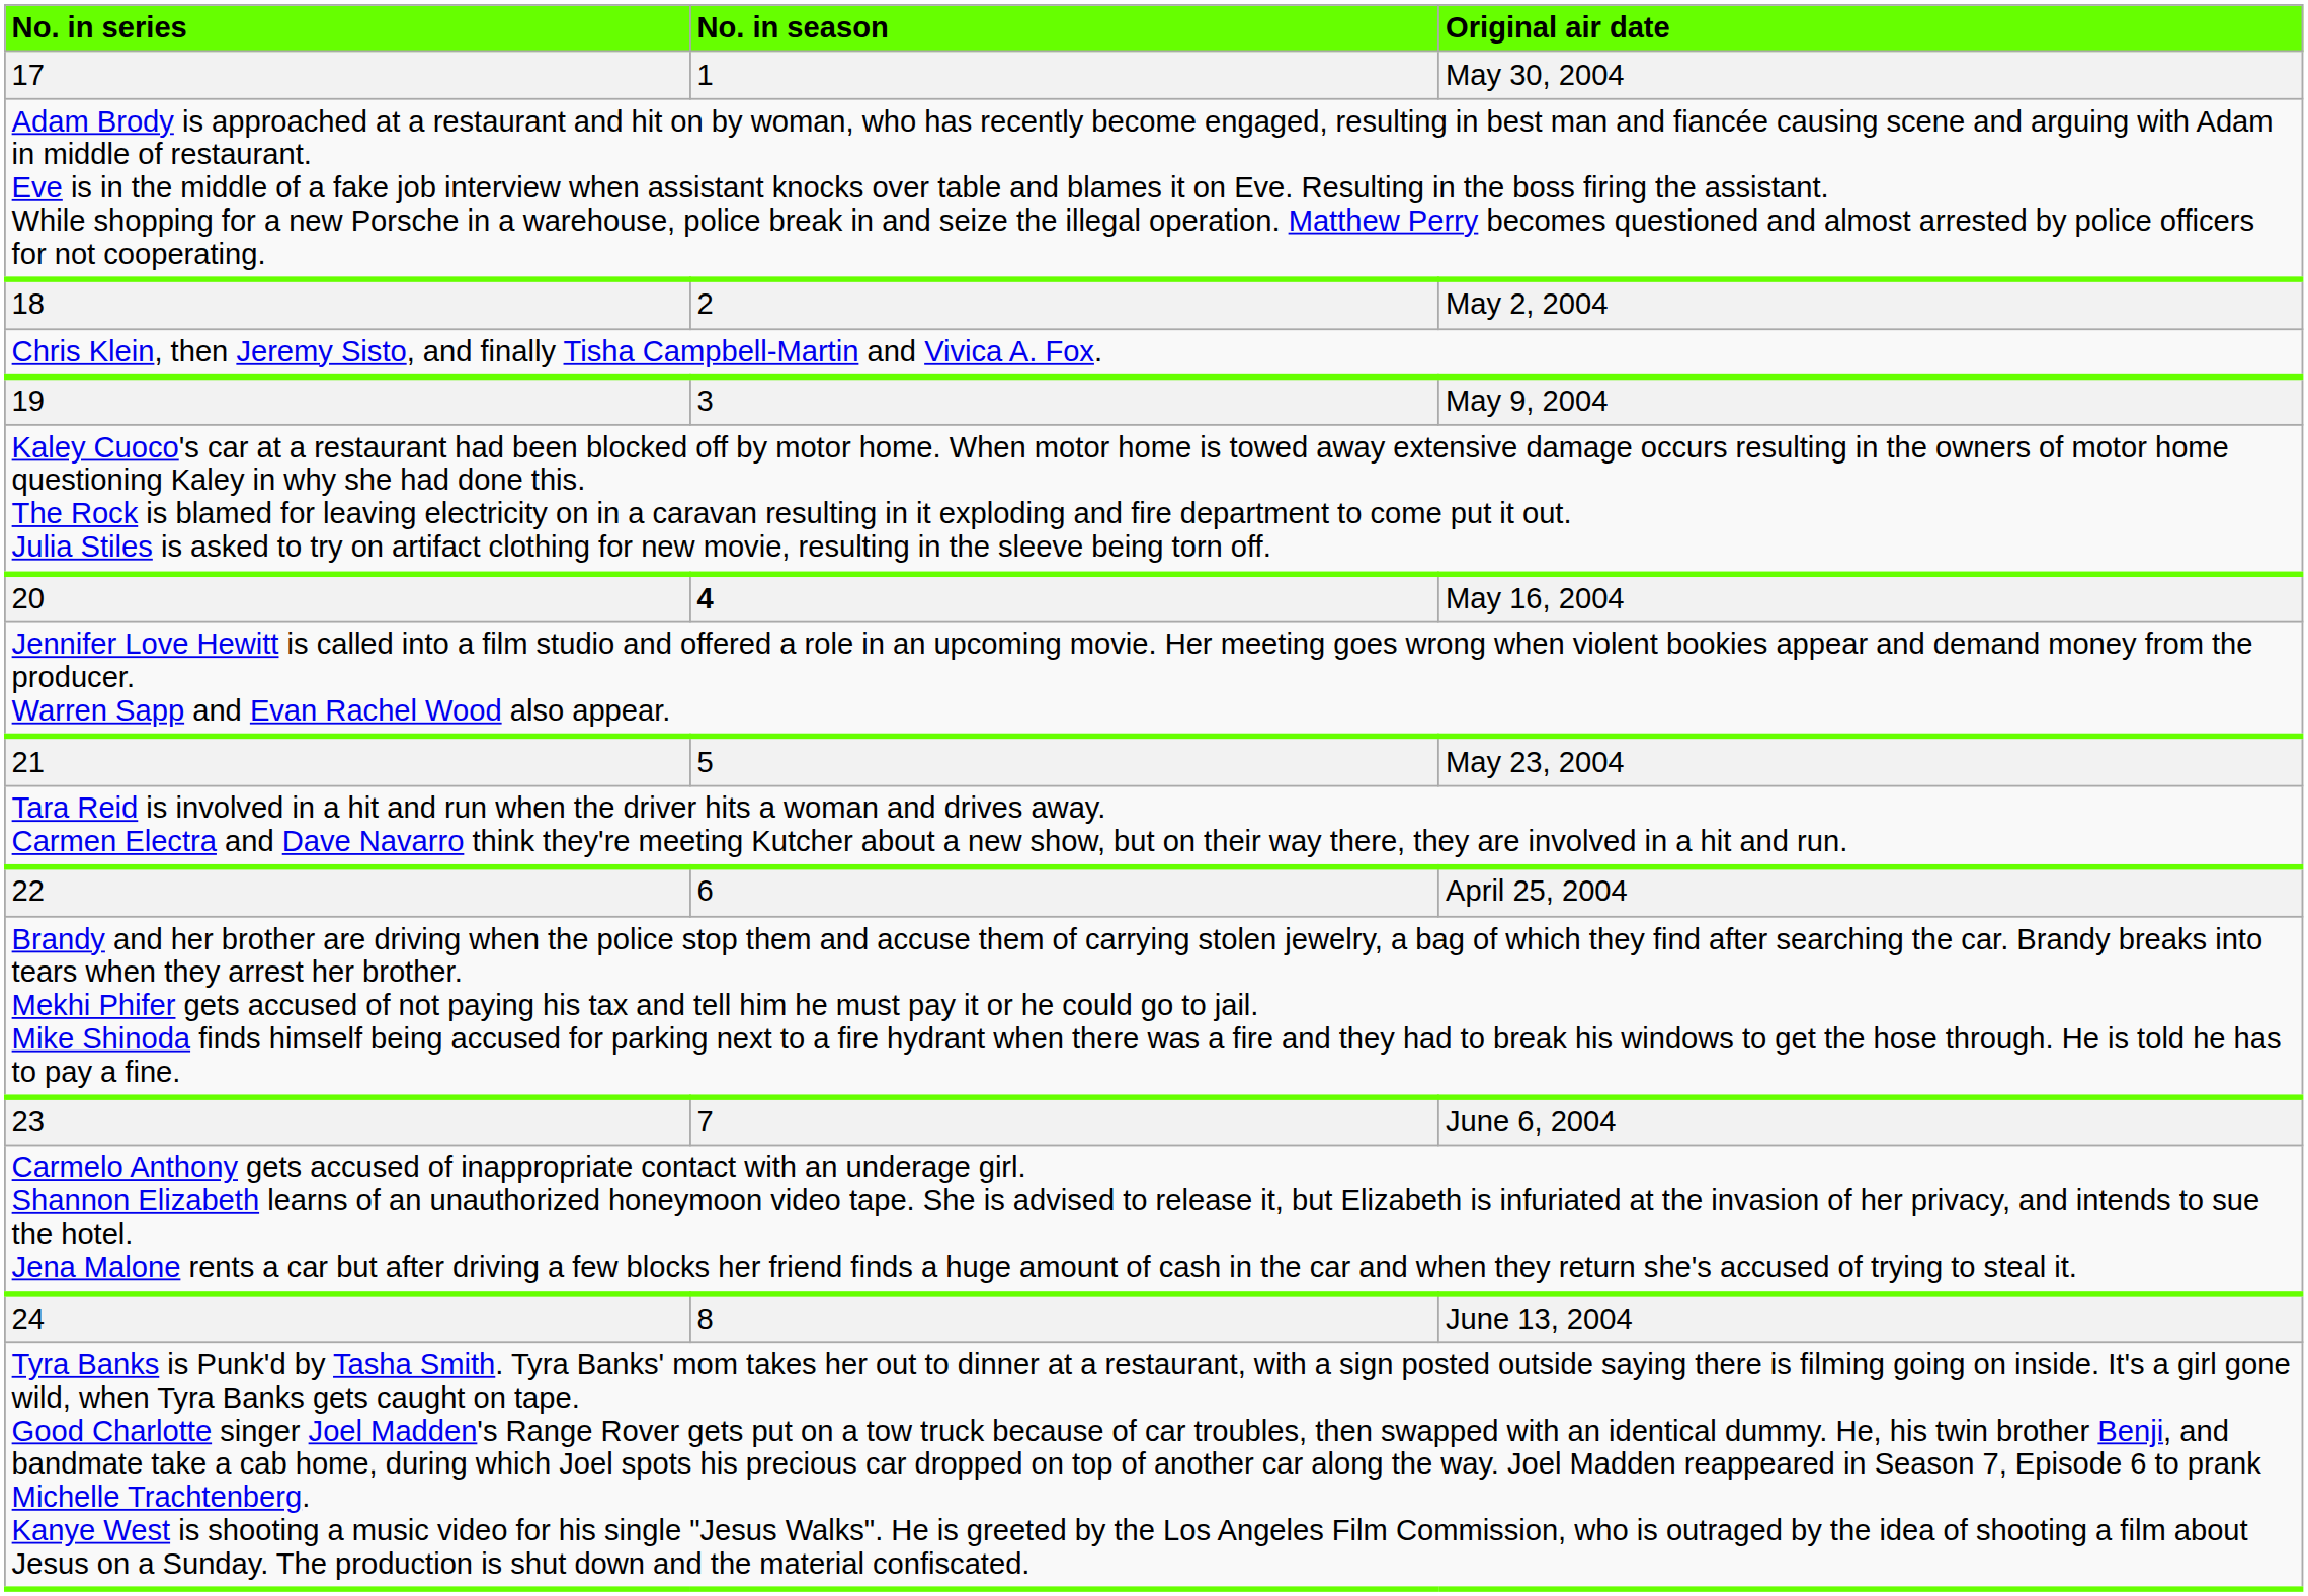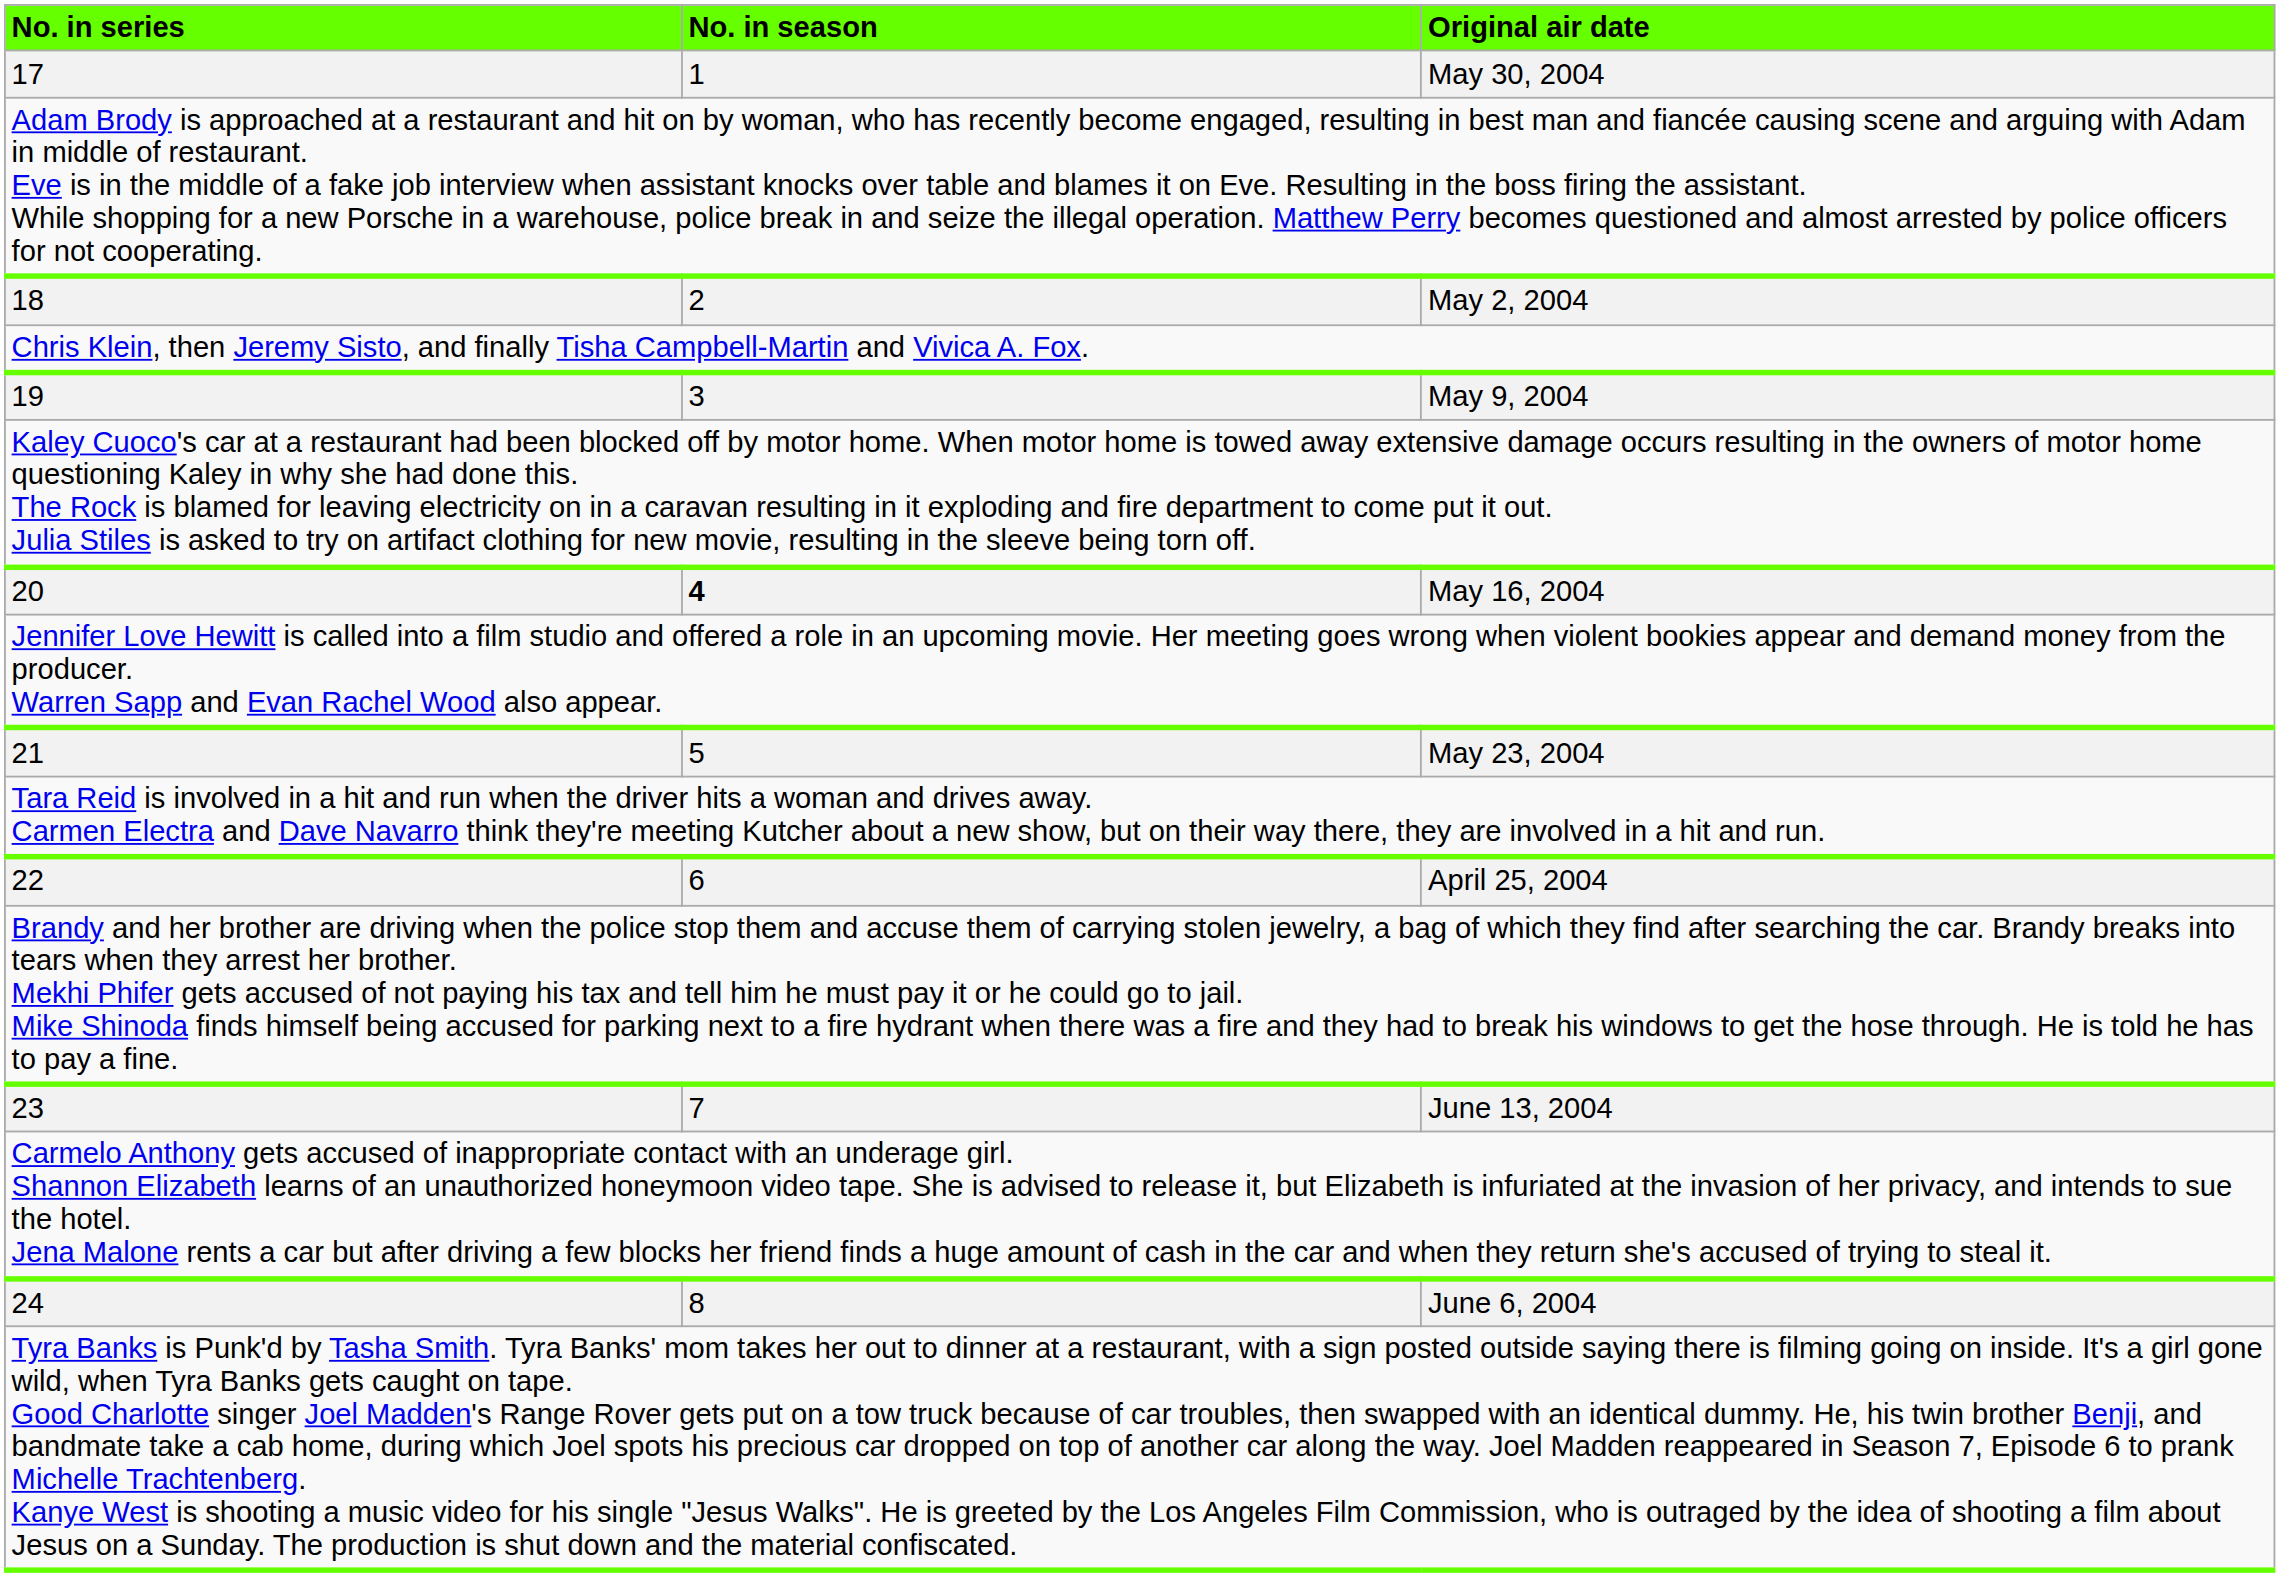 <table class="wikitable plainrowheaders" style="width:100% text-align:center;">
 <tr style="font-weight:bold; background:#6f0;">
 <td>No. in series</td>
 <td>No. in season</td>
 <td>Original air date</td>
 </tr>
 <tr style="background:#f2f2f2">
 <td>17</td>
 <td>1</td>
 <td>May 30, 2004</td>
 </tr>
 <tr>
 <td colspan="8"  style="text-align:left; border-bottom:3px solid #6f0;"><a href='#'>Adam Brody</a> is approached at a restaurant and hit on by woman, who has recently become engaged, resulting in best man and fiancée causing scene and arguing with Adam in middle of restaurant.<br><a href='#'>Eve</a> is in the middle of a fake job interview when assistant knocks over table and blames it on Eve. Resulting in the boss firing the assistant.<br>While shopping for a new Porsche in a warehouse, police break in and seize the illegal operation. <a href='#'>Matthew Perry</a> becomes questioned and almost arrested by police officers for not cooperating.</td>
 </tr>
 <tr style="background:#f2f2f2">
 <td>18</td>
 <td>2</td>
 <td>May 2, 2004</td>
 </tr>
 <tr>
 <td colspan="8"  style="text-align:left; border-bottom:3px solid #6f0;"><a href='#'>Chris Klein</a>, then <a href='#'>Jeremy Sisto</a>, and finally <a href='#'>Tisha Campbell-Martin</a> and <a href='#'>Vivica A. Fox</a>.</td>
 </tr>
 <tr style="background:#f2f2f2">
 <td>19</td>
 <td>3</td>
 <td>May 9, 2004</td>
 </tr>
 <tr>
 <td colspan="8"  style="text-align:left; border-bottom:3px solid #6f0;"><a href='#'>Kaley Cuoco</a>'s car at a restaurant had been blocked off by motor home. When motor home is towed away extensive damage occurs resulting in the owners of motor home questioning Kaley in why she had done this.<br><a href='#'>The Rock</a> is blamed for leaving electricity on in a caravan resulting in it exploding and fire department to come put it out.<br><a href='#'>Julia Stiles</a> is asked to try on artifact clothing for new movie, resulting in the sleeve being torn off.</td>
 </tr>
 <tr style="background:#f2f2f2">
 <td>20</td>
 <td><strong>4</strong></td>
 <td>May 16, 2004</td>
 </tr>
 <tr>
 <td colspan="8"  style="text-align:left; border-bottom:3px solid #6f0;"><a href='#'>Jennifer Love Hewitt</a> is called into a film studio and offered a role in an upcoming movie. Her meeting goes wrong when violent bookies appear and demand money from the producer.<br><a href='#'>Warren Sapp</a> and <a href='#'>Evan Rachel Wood</a> also appear.</td>
 </tr>
 <tr style="background:#f2f2f2">
 <td>21</td>
 <td>5</td>
 <td>May 23, 2004</td>
 </tr>
 <tr>
 <td colspan="8"  style="text-align:left; border-bottom:3px solid #6f0;"><a href='#'>Tara Reid</a> is involved in a hit and run when the driver hits a woman and drives away.<br><a href='#'>Carmen Electra</a> and <a href='#'>Dave Navarro</a> think they're meeting Kutcher about a new show, but on their way there, they are involved in a hit and run.</td>
 </tr>
 <tr style="background:#f2f2f2">
 <td>22</td>
 <td>6</td>
 <td>April 25, 2004</td>
 </tr>
 <tr>
 <td colspan="8"  style="text-align:left; border-bottom:3px solid #6f0;"><a href='#'>Brandy</a> and her brother are driving when the police stop them and accuse them of carrying stolen jewelry, a bag of which they find after searching the car. Brandy breaks into tears when they arrest her brother.<br><a href='#'>Mekhi Phifer</a> gets accused of not paying his tax and tell him he must pay it or he could go to jail.<br><a href='#'>Mike Shinoda</a> finds himself being accused for parking next to a fire hydrant when there was a fire and they had to break his windows to get the hose through. He is told he has to pay a fine.</td>
 </tr>
 <tr style="background:#f2f2f2">
 <td>23</td>
 <td>7</td>
-<td>June 6, 2004</td>
+<td>June 13, 2004</td>
 </tr>
 <tr>
 <td colspan="8"  style="text-align:left; border-bottom:3px solid #6f0;"><a href='#'>Carmelo Anthony</a> gets accused of inappropriate contact with an underage girl.<br><a href='#'>Shannon Elizabeth</a> learns of an unauthorized honeymoon video tape. She is advised to release it, but Elizabeth is infuriated at the invasion of her privacy, and intends to sue the hotel.<br><a href='#'>Jena Malone</a> rents a car but after driving a few blocks her friend finds a huge amount of cash in the car and when they return she's accused of trying to steal it.</td>
 </tr>
 <tr style="background:#f2f2f2">
 <td>24</td>
 <td>8</td>
-<td>June 13, 2004</td>
+<td>June 6, 2004</td>
 </tr>
 <tr>
 <td colspan="8"  style="text-align:left; border-bottom:3px solid #6f0;"><a href='#'>Tyra Banks</a> is Punk'd by <a href='#'>Tasha Smith</a>. Tyra Banks' mom takes her out to dinner at a restaurant, with a sign posted outside saying there is filming going on inside. It's a girl gone wild, when Tyra Banks gets caught on tape.<br><a href='#'>Good Charlotte</a> singer <a href='#'>Joel Madden</a>'s Range Rover gets put on a tow truck because of car troubles, then swapped with an identical dummy. He, his twin brother <a href='#'>Benji</a>, and bandmate take a cab home, during which Joel spots his precious car dropped on top of another car along the way. Joel Madden reappeared in Season 7, Episode 6 to prank <a href='#'>Michelle Trachtenberg</a>.<br><a href='#'>Kanye West</a> is shooting a music video for his single "Jesus Walks". He is greeted by the Los Angeles Film Commission, who is outraged by the idea of shooting a film about Jesus on a Sunday. The production is shut down and the material confiscated.</td>
 </tr>
 </table>
